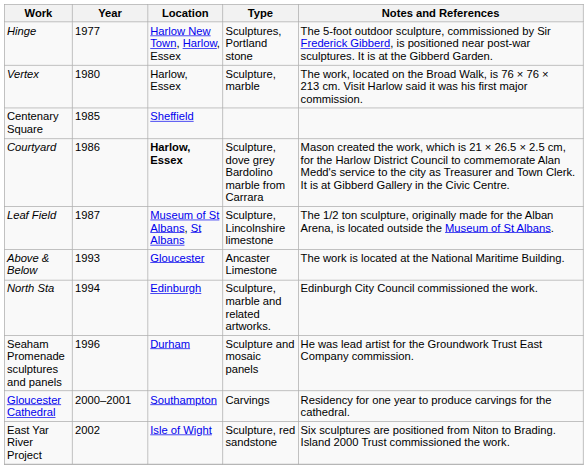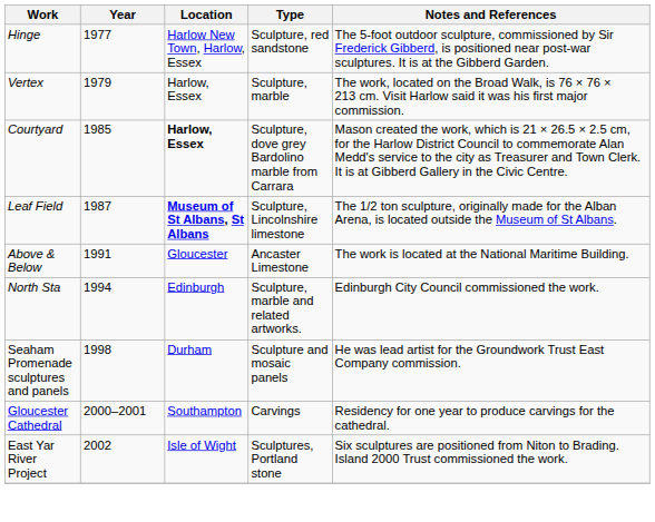 <table class="wikitable sortable">
 <tr>
 <th style="width:90px">Work</th>
 <th style="width:100px">Year</th>
 <th style="width:100px">Location</th>
 <th style="width:100px">Type</th>
 <th style="width:400px" class="unsortable">Notes and References</th>
 </tr>
 <tr valign="top">
 <td><em>Hinge</em></td>
 <td>1977</td>
 <td><a href='#'>Harlow New Town</a>, <a href='#'>Harlow</a>, Essex</td>
-<td>Sculptures, Portland stone</td>
+<td>Sculpture, red sandstone</td>
 <td>The 5-foot outdoor sculpture, commissioned by Sir <a href='#'>Frederick Gibberd</a>, is positioned near post-war sculptures. It is at the Gibberd Garden.</td>
 </tr>
 <tr valign="top">
 <td><em>Vertex</em></td>
-<td>1980</td>
+<td>1979</td>
 <td>Harlow, Essex</td>
 <td>Sculpture, marble</td>
 <td>The work, located on the Broad Walk, is 76 × 76 × 213 cm. Visit Harlow said it was his first major commission.</td>
 </tr>
 <tr valign="top">
-<td>Centenary Square</td>
+<td><em>Courtyard</em></td>
 <td>1985</td>
-<td><a href='#'>Sheffield</a></td>
-<td></td>
-<td></td>
-</tr>
-<tr valign="top">
-<td><em>Courtyard</em></td>
-<td>1986</td>
 <td><strong>Harlow, Essex</strong></td>
 <td>Sculpture, dove grey Bardolino marble from Carrara</td>
 <td>Mason created the work, which is 21 × 26.5 × 2.5 cm, for the Harlow District Council to commemorate Alan Medd's service to the city as Treasurer and Town Clerk. It is at Gibberd Gallery in the Civic Centre.</td>
 </tr>
 <tr valign="top">
 <td><em>Leaf Field</em></td>
 <td>1987</td>
-<td><a href='#'>Museum of St Albans</a>, <a href='#'>St Albans</a></td>
+<td><strong><a href='#'>Museum of St Albans</a>, <a href='#'>St Albans</a></strong></td>
 <td>Sculpture, Lincolnshire limestone</td>
 <td>The 1/2 ton sculpture, originally made for the Alban Arena, is located outside the <a href='#'>Museum of St Albans</a>.</td>
 </tr>
 <tr valign="top">
 <td><em>Above & Below</em></td>
-<td>1993</td>
+<td>1991</td>
 <td><a href='#'>Gloucester</a></td>
 <td>Ancaster Limestone</td>
 <td>The work is located at the National Maritime Building.</td>
 </tr>
 <tr valign="top">
 <td><em>North Sta</em></td>
 <td>1994</td>
 <td><a href='#'>Edinburgh</a></td>
 <td>Sculpture, marble and related artworks.</td>
 <td>Edinburgh City Council commissioned the work.</td>
 </tr>
 <tr valign="top">
 <td>Seaham Promenade sculptures and panels</td>
-<td>1996</td>
+<td>1998</td>
 <td><a href='#'>Durham</a></td>
 <td>Sculpture and mosaic panels</td>
 <td>He was lead artist for the Groundwork Trust East Company commission.</td>
 </tr>
 <tr valign="top">
 <td><a href='#'>Gloucester Cathedral</a></td>
 <td>2000–2001</td>
 <td><a href='#'>Southampton</a></td>
 <td>Carvings</td>
 <td>Residency for one year to produce carvings for the cathedral.</td>
 </tr>
 <tr valign="top">
 <td>East Yar River Project</td>
 <td>2002</td>
 <td><a href='#'>Isle of Wight</a></td>
-<td>Sculpture, red sandstone</td>
+<td>Sculptures, Portland stone</td>
 <td>Six sculptures are positioned from Niton to Brading. Island 2000 Trust commissioned the work.</td>
 </tr>
 <tr>
 </tr>
 </table>
